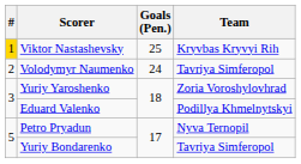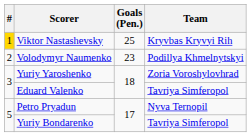 <table class="wikitable">
 <tr>
 <th>#</th>
 <th>Scorer</th>
 <th>Goals<br>(Pen.)</th>
 <th>Team</th>
 </tr>
 <tr>
 <td style="background: gold;">1</td>
 <td><a href='#'>Viktor Nastashevsky</a></td>
 <td align=center>25</td>
 <td><a href='#'>Kryvbas Kryvyi Rih</a></td>
 </tr>
 <tr>
 <td>2</td>
 <td><a href='#'>Volodymyr Naumenko</a></td>
-<td align=center>24</td>
-<td><a href='#'>Tavriya Simferopol</a></td>
+<td align=center>23</td>
+<td><a href='#'>Podillya Khmelnytskyi</a></td>
 </tr>
 <tr>
 <td rowspan=2>3</td>
 <td><a href='#'>Yuriy Yaroshenko</a></td>
 <td align=center rowspan=2>18</td>
 <td><a href='#'>Zoria Voroshylovhrad</a></td>
 </tr>
 <tr>
 <td><a href='#'>Eduard Valenko</a></td>
-<td><a href='#'>Podillya Khmelnytskyi</a></td>
+<td><a href='#'>Tavriya Simferopol</a></td>
 </tr>
 <tr>
 <td rowspan=2>5</td>
 <td><a href='#'>Petro Pryadun</a></td>
 <td align=center rowspan=2>17</td>
 <td><a href='#'>Nyva Ternopil</a></td>
 </tr>
 <tr>
 <td><a href='#'>Yuriy Bondarenko</a></td>
 <td><a href='#'>Tavriya Simferopol</a></td>
 </tr>
 </table>
